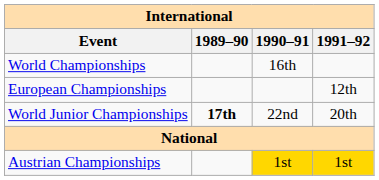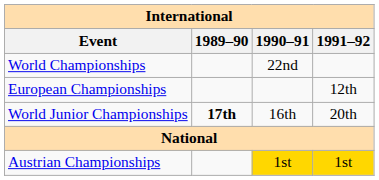 <table class="wikitable" style="text-align:center">
 <tr>
 <th style="background-color: #ffdead; " colspan=4 align=center>International</th>
 </tr>
 <tr>
 <th>Event</th>
 <th>1989–90</th>
 <th>1990–91</th>
 <th>1991–92</th>
 </tr>
 <tr>
 <td align=left><a href='#'>World Championships</a></td>
 <td></td>
-<td>16th</td>
+<td>22nd</td>
 <td></td>
 </tr>
 <tr>
 <td align=left><a href='#'>European Championships</a></td>
 <td></td>
 <td></td>
 <td>12th</td>
 </tr>
 <tr>
 <td align=left><a href='#'>World Junior Championships</a></td>
 <td><strong>17th</strong></td>
-<td>22nd</td>
+<td>16th</td>
 <td>20th</td>
 </tr>
 <tr>
 <th style="background-color: #ffdead; " colspan=4 align=center>National</th>
 </tr>
 <tr>
 <td align=left><a href='#'>Austrian Championships</a></td>
 <td></td>
 <td bgcolor=gold>1st</td>
 <td bgcolor=gold>1st</td>
 </tr>
 </table>
